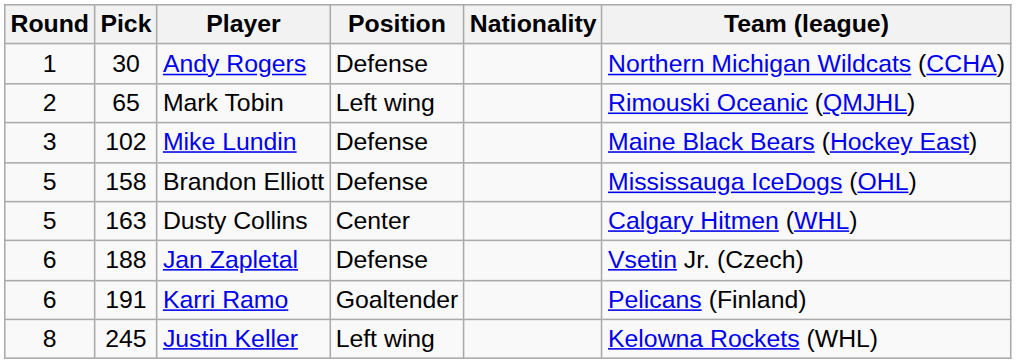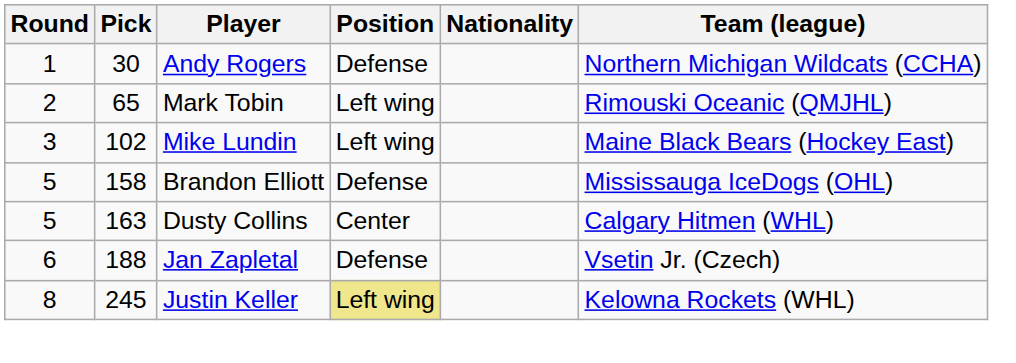 <table class="wikitable" style="text-align:left">
 <tr>
 <th>Round</th>
 <th>Pick</th>
 <th>Player</th>
 <th>Position</th>
 <th>Nationality</th>
 <th>Team (league)</th>
 </tr>
 <tr>
 <td style="text-align:center">1</td>
 <td style="text-align:center">30</td>
 <td><a href='#'>Andy Rogers</a></td>
 <td>Defense</td>
 <td></td>
 <td><a href='#'>Northern Michigan Wildcats</a> (<a href='#'>CCHA</a>)</td>
 </tr>
 <tr>
 <td style="text-align:center">2</td>
 <td style="text-align:center">65</td>
 <td>Mark Tobin</td>
 <td>Left wing</td>
 <td></td>
 <td><a href='#'>Rimouski Oceanic</a> (<a href='#'>QMJHL</a>)</td>
 </tr>
 <tr>
 <td style="text-align:center">3</td>
 <td style="text-align:center">102</td>
 <td><a href='#'>Mike Lundin</a></td>
-<td>Defense</td>
+<td>Left wing</td>
 <td></td>
 <td><a href='#'>Maine Black Bears</a> (<a href='#'>Hockey East</a>)</td>
 </tr>
 <tr>
 <td style="text-align:center">5</td>
 <td style="text-align:center">158</td>
 <td>Brandon Elliott</td>
 <td>Defense</td>
 <td></td>
 <td><a href='#'>Mississauga IceDogs</a> (<a href='#'>OHL</a>)</td>
 </tr>
 <tr>
 <td style="text-align:center">5</td>
 <td style="text-align:center">163</td>
 <td>Dusty Collins</td>
 <td>Center</td>
 <td></td>
 <td><a href='#'>Calgary Hitmen</a> (<a href='#'>WHL</a>)</td>
 </tr>
 <tr>
 <td style="text-align:center">6</td>
 <td style="text-align:center">188</td>
 <td><a href='#'>Jan Zapletal</a></td>
 <td>Defense</td>
 <td></td>
 <td><a href='#'>Vsetin</a> Jr. (Czech)</td>
 </tr>
 <tr>
-<td style="text-align:center">6</td>
-<td style="text-align:center">191</td>
-<td><a href='#'>Karri Ramo</a></td>
-<td>Goaltender</td>
-<td></td>
-<td><a href='#'>Pelicans</a> (Finland)</td>
-</tr>
-<tr>
 <td style="text-align:center">8</td>
 <td style="text-align:center">245</td>
 <td><a href='#'>Justin Keller</a></td>
-<td>Left wing</td>
+<td style="background: khaki;">Left wing</td>
 <td></td>
 <td><a href='#'>Kelowna Rockets</a> (WHL)</td>
 </tr>
 </table>
